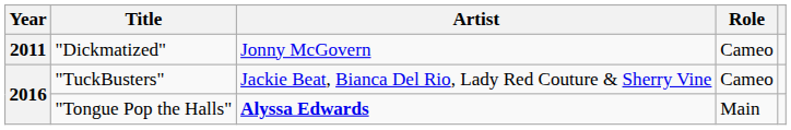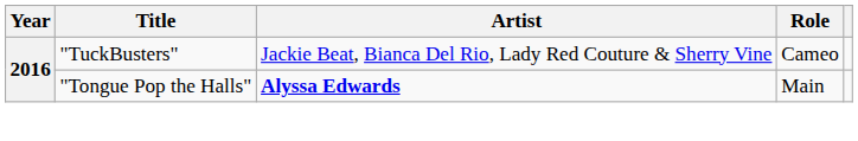 <table class="wikitable plainrowheaders sortable">
 <tr>
 <th>Year</th>
 <th>Title</th>
 <th scope="col" class="unsortable">Artist</th>
 <th>Role</th>
 <th style="text-align: center;" class="unsortable"></th>
-</tr>
-<tr>
-<th scope="row" rowspan ="1">2011</th>
-<td>"Dickmatized"</td>
-<td><a href='#'>Jonny McGovern</a></td>
-<td>Cameo</td>
-<td style="text-align: center;"></td>
 </tr>
 <tr>
 <th scope="row" rowspan ="2">2016</th>
 <td>"TuckBusters"</td>
 <td><a href='#'>Jackie Beat</a>, <a href='#'>Bianca Del Rio</a>, Lady Red Couture & <a href='#'>Sherry Vine</a></td>
 <td>Cameo</td>
 <td style="text-align: center;"></td>
 </tr>
 <tr>
 <td>"Tongue Pop the Halls"</td>
 <td><strong><a href='#'>Alyssa Edwards</a></strong></td>
 <td>Main</td>
 <td style="text-align: center;"></td>
 </tr>
 </table>
